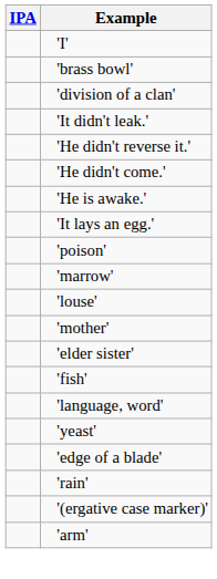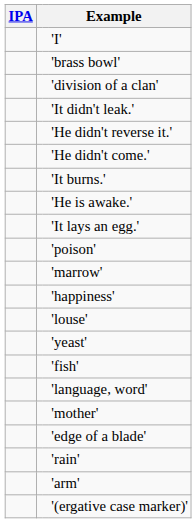 <table class="wikitable" style="margin-left: 1em;">
 <tr>
 <th><a href='#'>IPA</a></th>
 <th colspan="3">Example</th>
 </tr>
 <tr>
 <td></td>
 <td style="border-right: 0;"></td>
 <td style="border-left: 0; border-right: 0;"></td>
 <td style="border-left: 0;">'I'</td>
 </tr>
 <tr>
 <td></td>
 <td style="border-right: 0;"></td>
 <td style="border-left: 0; border-right: 0;"></td>
 <td style="border-left: 0;">'brass bowl'</td>
 </tr>
 <tr>
 <td></td>
 <td style="border-right: 0;"></td>
 <td style="border-left: 0; border-right: 0;"></td>
 <td style="border-left: 0;">'division of a clan'</td>
 </tr>
 <tr>
 <td></td>
 <td style="border-right: 0;"></td>
 <td style="border-left: 0; border-right: 0;"></td>
 <td style="border-left: 0;">'It didn't leak.'</td>
 </tr>
 <tr>
 <td></td>
 <td style="border-right: 0;"></td>
 <td style="border-left: 0; border-right: 0;"></td>
 <td style="border-left: 0;">'He didn't reverse it.'</td>
 </tr>
 <tr>
 <td></td>
 <td style="border-right: 0;"></td>
 <td style="border-left: 0; border-right: 0;"></td>
 <td style="border-left: 0;">'He didn't come.'</td>
 </tr>
 <tr>
 <td></td>
 <td style="border-right: 0;"></td>
 <td style="border-left: 0; border-right: 0;"></td>
+<td style="border-left: 0;">'It burns.'</td>
+</tr>
+<tr>
+<td></td>
+<td style="border-right: 0;"></td>
+<td style="border-left: 0; border-right: 0;"></td>
 <td style="border-left: 0;">'He is awake.'</td>
 </tr>
 <tr>
 <td></td>
 <td style="border-right: 0;"></td>
 <td style="border-left: 0; border-right: 0;"></td>
 <td style="border-left: 0;">'It lays an egg.'</td>
 </tr>
 <tr>
 <td></td>
 <td style="border-right: 0;"></td>
 <td style="border-left: 0; border-right: 0;"></td>
 <td style="border-left: 0;">'poison'</td>
 </tr>
 <tr>
 <td></td>
 <td style="border-right: 0;"></td>
 <td style="border-left: 0; border-right: 0;"></td>
 <td style="border-left: 0;">'marrow'</td>
 </tr>
 <tr>
 <td></td>
 <td style="border-right: 0;"></td>
 <td style="border-left: 0; border-right: 0;"></td>
+<td style="border-left: 0;">'happiness'</td>
+</tr>
+<tr>
+<td></td>
+<td style="border-right: 0;"></td>
+<td style="border-left: 0; border-right: 0;"></td>
 <td style="border-left: 0;">'louse'</td>
 </tr>
 <tr>
 <td></td>
 <td style="border-right: 0;"></td>
 <td style="border-left: 0; border-right: 0;"></td>
-<td style="border-left: 0;">'mother'</td>
-</tr>
-<tr>
-<td></td>
-<td style="border-right: 0;"></td>
-<td style="border-left: 0; border-right: 0;"></td>
-<td style="border-left: 0;">'elder sister'</td>
+<td style="border-left: 0;">'yeast'</td>
 </tr>
 <tr>
 <td></td>
 <td style="border-right: 0;"></td>
 <td style="border-left: 0; border-right: 0;"></td>
 <td style="border-left: 0;">'fish'</td>
 </tr>
 <tr>
 <td></td>
 <td style="border-right: 0;"></td>
 <td style="border-left: 0; border-right: 0;"></td>
 <td style="border-left: 0;">'language, word'</td>
 </tr>
 <tr>
 <td></td>
 <td style="border-right: 0;"></td>
 <td style="border-left: 0; border-right: 0;"></td>
-<td style="border-left: 0;">'yeast'</td>
+<td style="border-left: 0;">'mother'</td>
 </tr>
 <tr>
 <td></td>
 <td style="border-right: 0;"></td>
 <td style="border-left: 0; border-right: 0;"></td>
 <td style="border-left: 0;">'edge of a blade'</td>
 </tr>
 <tr>
 <td></td>
 <td style="border-right: 0;"></td>
 <td style="border-left: 0; border-right: 0;"></td>
 <td style="border-left: 0;">'rain'</td>
 </tr>
 <tr>
 <td></td>
 <td style="border-right: 0;"></td>
 <td style="border-left: 0; border-right: 0;"></td>
-<td style="border-left: 0;">'(ergative case marker)'</td>
+<td style="border-left: 0;">'arm'</td>
 </tr>
 <tr>
 <td></td>
 <td style="border-right: 0;"></td>
 <td style="border-left: 0; border-right: 0;"></td>
-<td style="border-left: 0;">'arm'</td>
+<td style="border-left: 0;">'(ergative case marker)'</td>
 </tr>
 </table>
